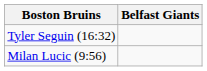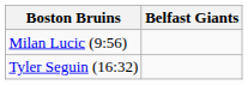 <table class="wikitable">
 <tr>
 <th>Boston Bruins</th>
 <th>Belfast Giants</th>
 </tr>
 <tr>
+<td><a href='#'>Milan Lucic</a> (9:56)</td>
+<td></td>
+</tr>
+<tr>
 <td><a href='#'>Tyler Seguin</a> (16:32)</td>
 <td></td>
 </tr>
-<tr>
-<td><a href='#'>Milan Lucic</a> (9:56)</td>
-<td></td>
-</tr>
 </table>
